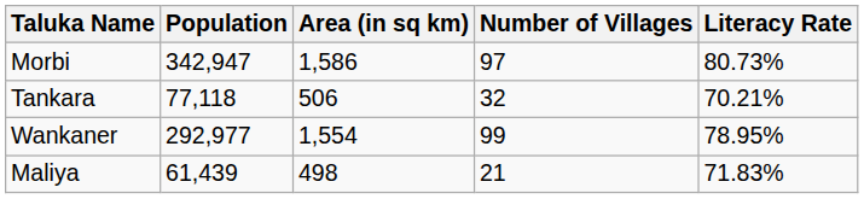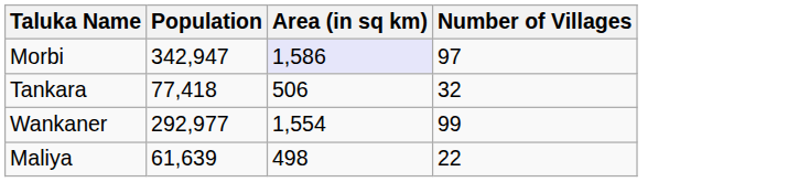 <table class="wikitable">
 <tr>
 <th>Taluka Name</th>
 <th>Population</th>
 <th>Area (in sq km)</th>
 <th>Number of Villages</th>
-<th>Literacy Rate</th>
 </tr>
 <tr>
 <td>Morbi</td>
 <td>342,947</td>
-<td>1,586</td>
+<td style="background: lavender;">1,586</td>
 <td>97</td>
-<td>80.73%</td>
 </tr>
 <tr>
 <td>Tankara</td>
-<td>77,118</td>
+<td>77,418</td>
 <td>506</td>
 <td>32</td>
-<td>70.21%</td>
 </tr>
 <tr>
 <td>Wankaner</td>
 <td>292,977</td>
 <td>1,554</td>
 <td>99</td>
-<td>78.95%</td>
 </tr>
 <tr>
 <td>Maliya</td>
-<td>61,439</td>
+<td>61,639</td>
 <td>498</td>
-<td>21</td>
-<td>71.83%</td>
+<td>22</td>
 </tr>
 </table>
